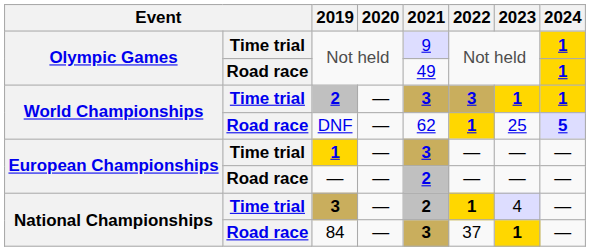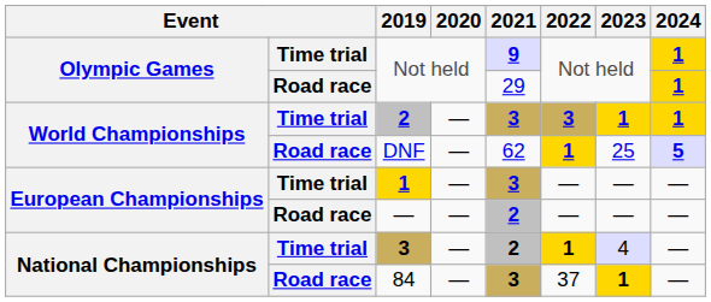 <table class="wikitable plainrowheaders">
 <tr>
 <th scope="col" colspan=2>Event</th>
 <th scope="col">2019</th>
 <th scope="col">2020</th>
 <th scope="col">2021</th>
 <th scope="col">2022</th>
 <th scope="col">2023</th>
 <th scope="col">2024</th>
 </tr>
 <tr style="text-align:center;">
 <th scope="row" rowspan=2> <a href='#'>Olympic Games</a></th>
 <th scope="row">Time trial</th>
 <td style="color:#4d4d4d;" rowspan=2 colspan=2>Not held</td>
-<td style="background:#ddf;"><a href='#'>9</a></td>
+<td style="background:#ddf;"><strong><a href='#'>9</a></strong></td>
 <td style="color:#4d4d4d;" rowspan=2 colspan=2>Not held</td>
 <td style="background:gold;"><a href='#'><strong>1</strong></a></td>
 </tr>
 <tr style="text-align:center;">
 <th scope="row">Road race</th>
-<td><a href='#'>49</a></td>
+<td><a href='#'>29</a></td>
 <td style="background:gold;"><a href='#'><strong>1</strong></a></td>
 </tr>
 <tr style="text-align:center;">
 <th scope="row" rowspan=2> <a href='#'>World Championships</a></th>
 <th scope="row"><a href='#'>Time trial</a></th>
 <td style="background:silver;"><a href='#'><strong>2</strong></a></td>
 <td>—</td>
 <td style="background:#C9AE5D;"><a href='#'><strong>3</strong></a></td>
 <td style="background:#C9AE5D;"><a href='#'><strong>3</strong></a></td>
 <td style="background:gold;"><a href='#'><strong>1</strong></a></td>
 <td style="background:gold;"><a href='#'><strong>1</strong></a></td>
 </tr>
 <tr style="text-align:center;">
 <th scope="row"><a href='#'>Road race</a></th>
 <td><a href='#'>DNF</a></td>
 <td>—</td>
 <td><a href='#'>62</a></td>
 <td style="background:gold;"><a href='#'><strong>1</strong></a></td>
 <td><a href='#'>25</a></td>
 <td style="background:#ddf;"><strong><a href='#'>5</a></strong></td>
 </tr>
 <tr style="text-align:center;">
 <th scope="row" rowspan=2> <a href='#'>European Championships</a></th>
 <th scope="row">Time trial</th>
 <td style="background:gold;"><a href='#'><strong>1</strong></a></td>
 <td>—</td>
 <td style="background:#C9AE5D;"><a href='#'><strong>3</strong></a></td>
 <td>—</td>
 <td>—</td>
 <td>—</td>
 </tr>
 <tr style="text-align:center;">
 <th scope="row">Road race</th>
 <td>—</td>
 <td>—</td>
 <td style="background:silver;"><a href='#'><strong>2</strong></a></td>
 <td>—</td>
 <td>—</td>
 <td>—</td>
 </tr>
 <tr style="text-align:center;">
 <th scope="row" rowspan=2> National Championships</th>
 <th scope="row"><a href='#'>Time trial</a></th>
 <td style="background:#C9AE5D;"><strong>3</strong></td>
 <td>—</td>
 <td style="background:silver;"><strong>2</strong></td>
 <td style="background:gold;"><strong>1</strong></td>
 <td style="background:#ddf;">4</td>
 <td>—</td>
 </tr>
 <tr style="text-align:center;">
 <th scope="row"><a href='#'>Road race</a></th>
 <td>84</td>
 <td>—</td>
 <td style="background:#C9AE5D;"><strong>3</strong></td>
 <td>37</td>
 <td style="background:gold;"><strong>1</strong></td>
 <td>—</td>
 </tr>
 </table>
